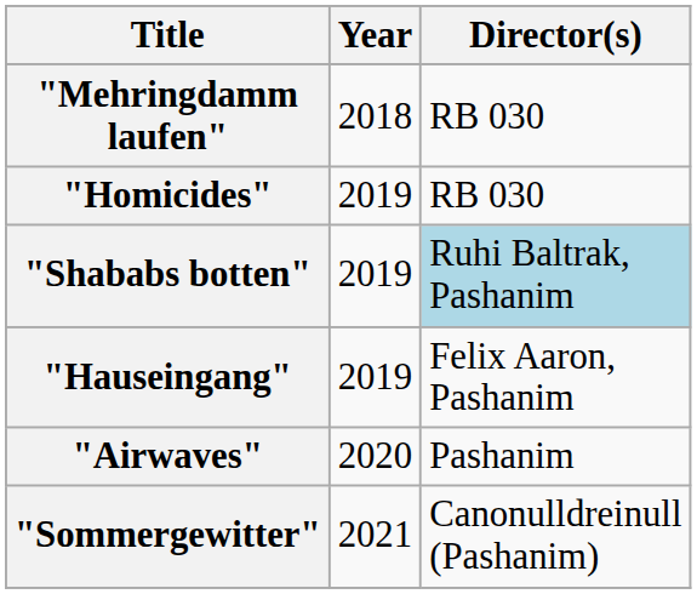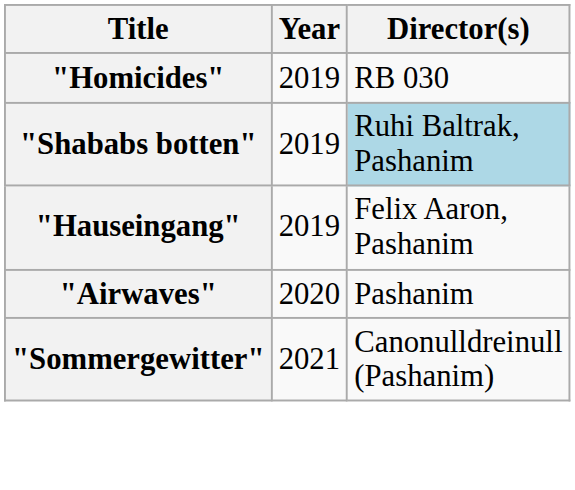 <table class="wikitable plainrowheaders">
 <tr>
 <th style="width:25px">Title</th>
 <th style="width:10px">Year</th>
 <th style="width:100px">Director(s)</th>
-</tr>
-<tr>
-<th scope="row">"Mehringdamm laufen"</th>
-<td>2018</td>
-<td>RB 030</td>
 </tr>
 <tr>
 <th scope="row">"Homicides"</th>
 <td>2019</td>
 <td>RB 030</td>
 </tr>
 <tr>
 <th scope="row">"Shababs botten"</th>
 <td>2019</td>
 <td style="background: lightblue;">Ruhi Baltrak, Pashanim</td>
 </tr>
 <tr>
 <th scope="row">"Hauseingang"</th>
 <td>2019</td>
 <td>Felix Aaron, Pashanim</td>
 </tr>
 <tr>
 <th scope="row">"Airwaves"</th>
 <td>2020</td>
 <td>Pashanim</td>
 </tr>
 <tr>
 <th scope="row">"Sommergewitter"</th>
 <td>2021</td>
 <td>Canonulldreinull (Pashanim)</td>
 </tr>
 </table>
